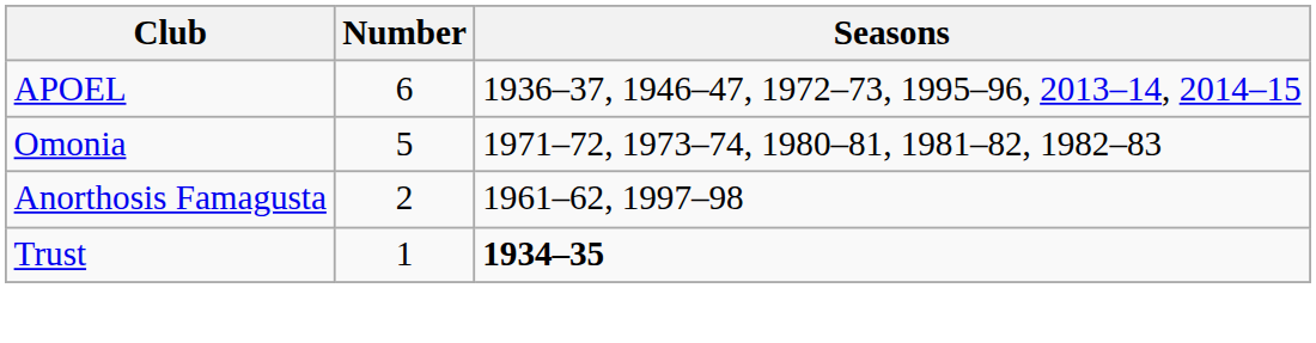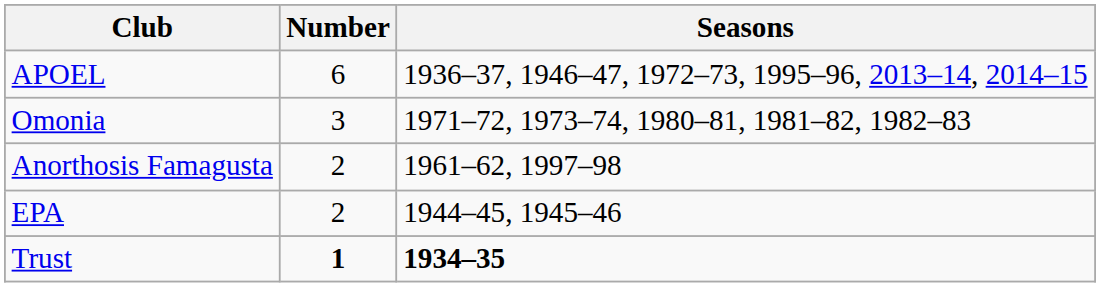 <table class="wikitable sortable">
 <tr>
 <th>Club</th>
 <th>Number</th>
 <th>Seasons</th>
 </tr>
 <tr>
 <td><a href='#'>APOEL</a></td>
 <td style="text-align:center">6</td>
 <td>1936–37, 1946–47, 1972–73, 1995–96, <a href='#'>2013–14</a>, <a href='#'>2014–15</a></td>
 </tr>
 <tr>
 <td><a href='#'>Omonia</a></td>
-<td style="text-align:center">5</td>
+<td style="text-align:center">3</td>
 <td>1971–72, 1973–74, 1980–81, 1981–82, 1982–83</td>
 </tr>
 <tr>
 <td><a href='#'>Anorthosis Famagusta</a></td>
 <td style="text-align:center">2</td>
 <td>1961–62, 1997–98</td>
 </tr>
 <tr>
+<td><a href='#'>EPA</a></td>
+<td style="text-align:center">2</td>
+<td>1944–45, 1945–46</td>
+</tr>
+<tr>
 <td><a href='#'>Trust</a></td>
-<td style="text-align:center">1</td>
+<td style="text-align:center"><strong>1</strong></td>
 <td><strong>1934–35</strong></td>
 </tr>
 </table>
